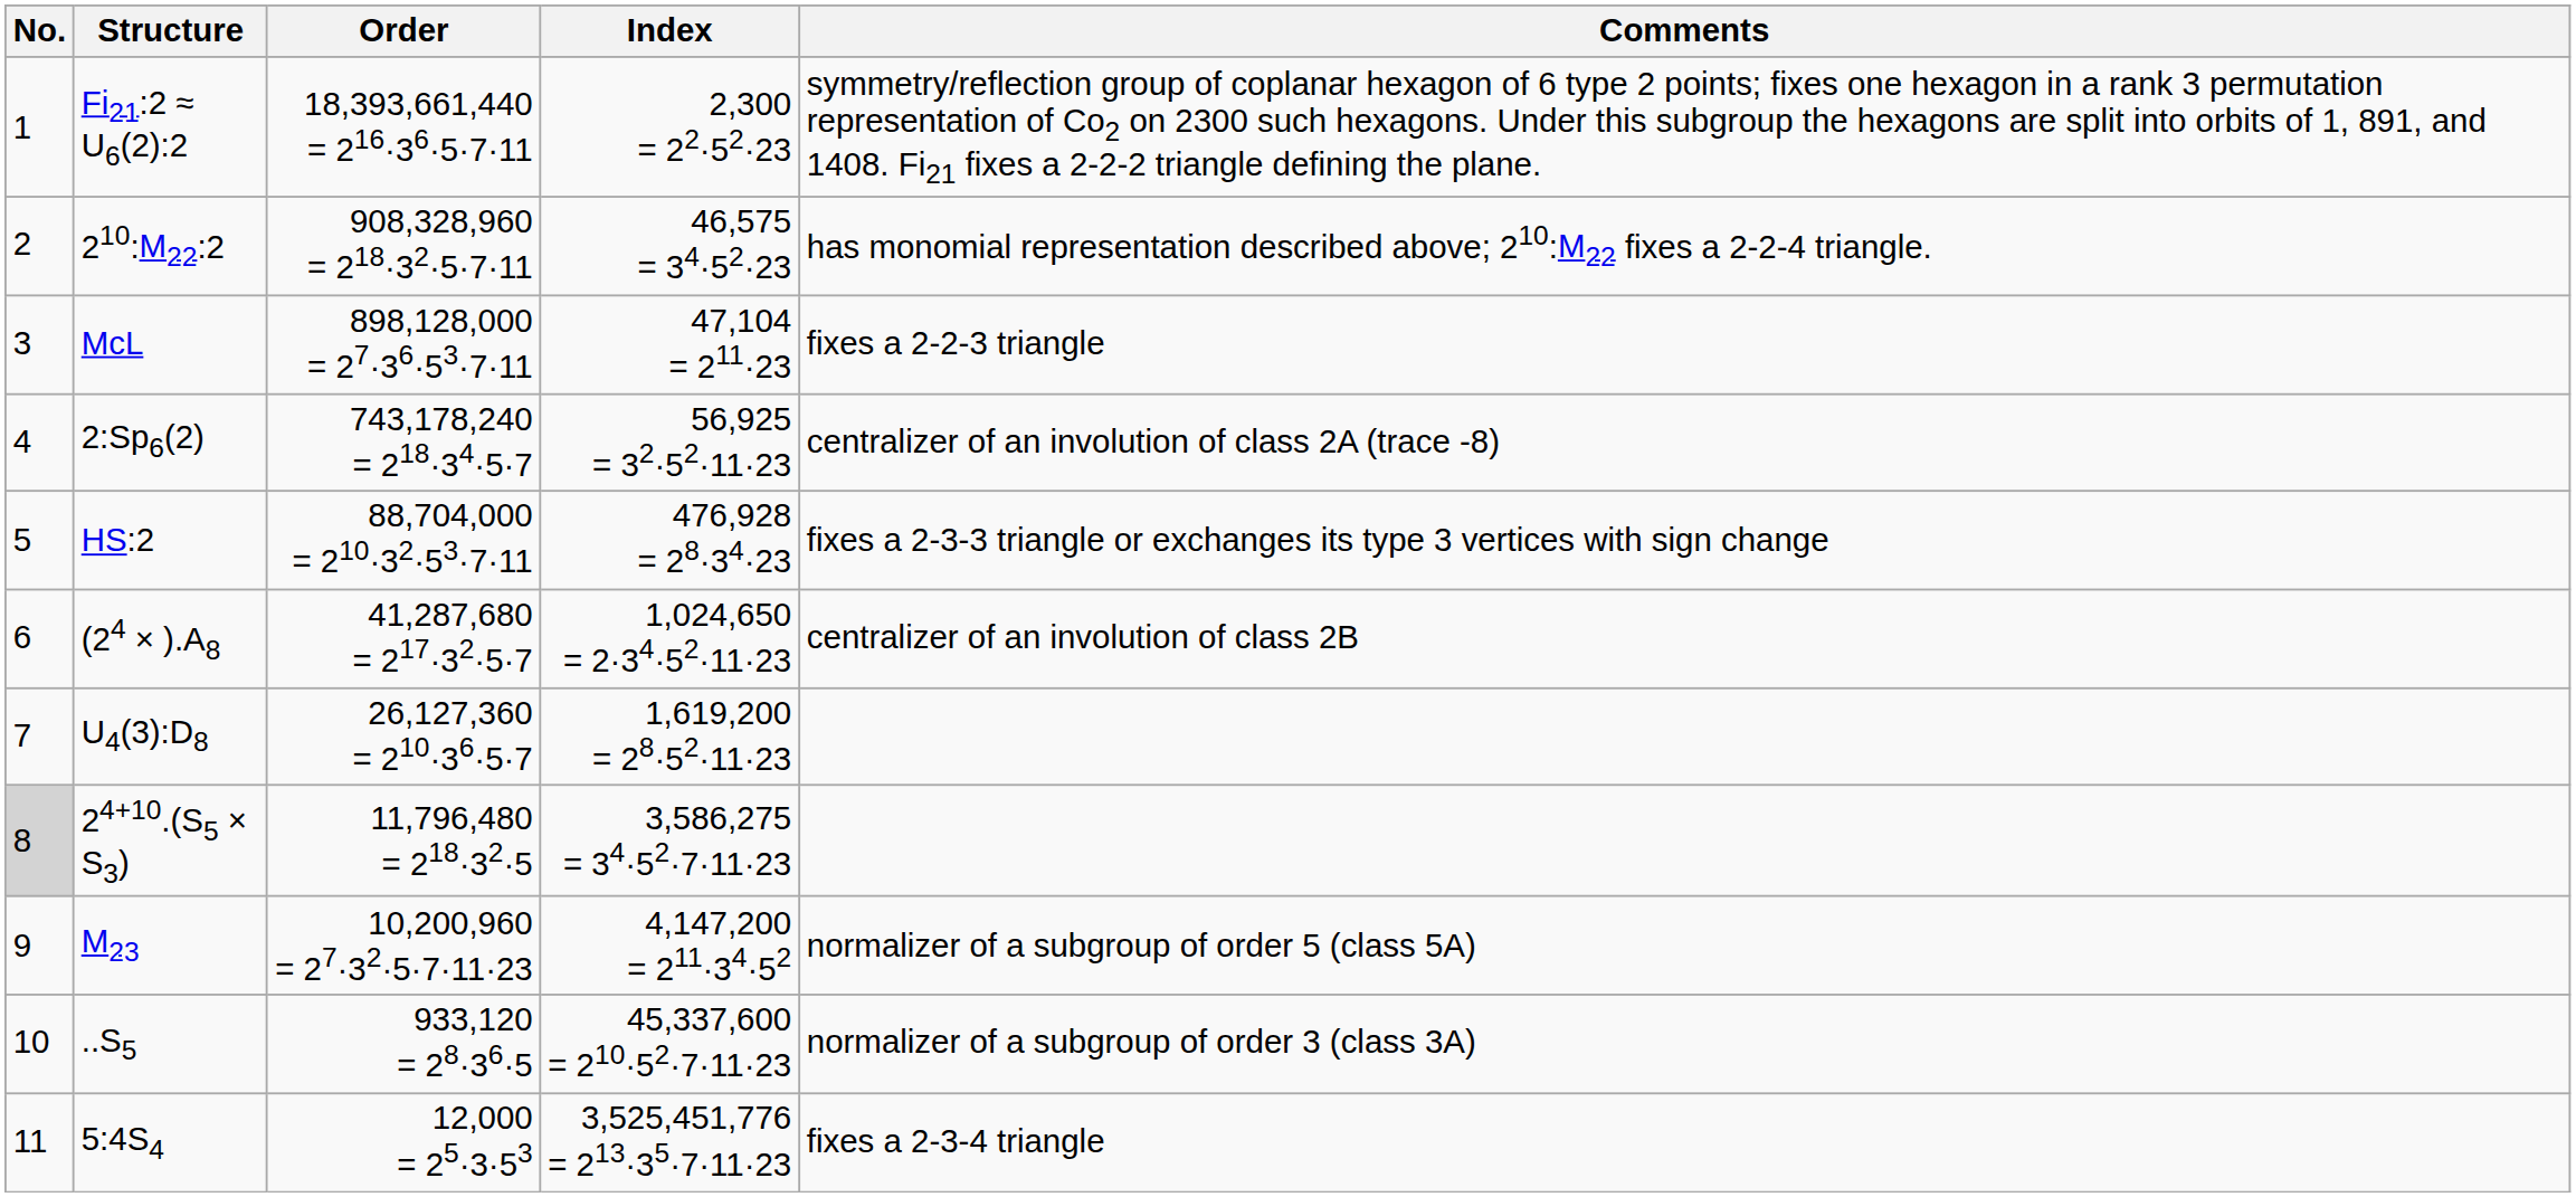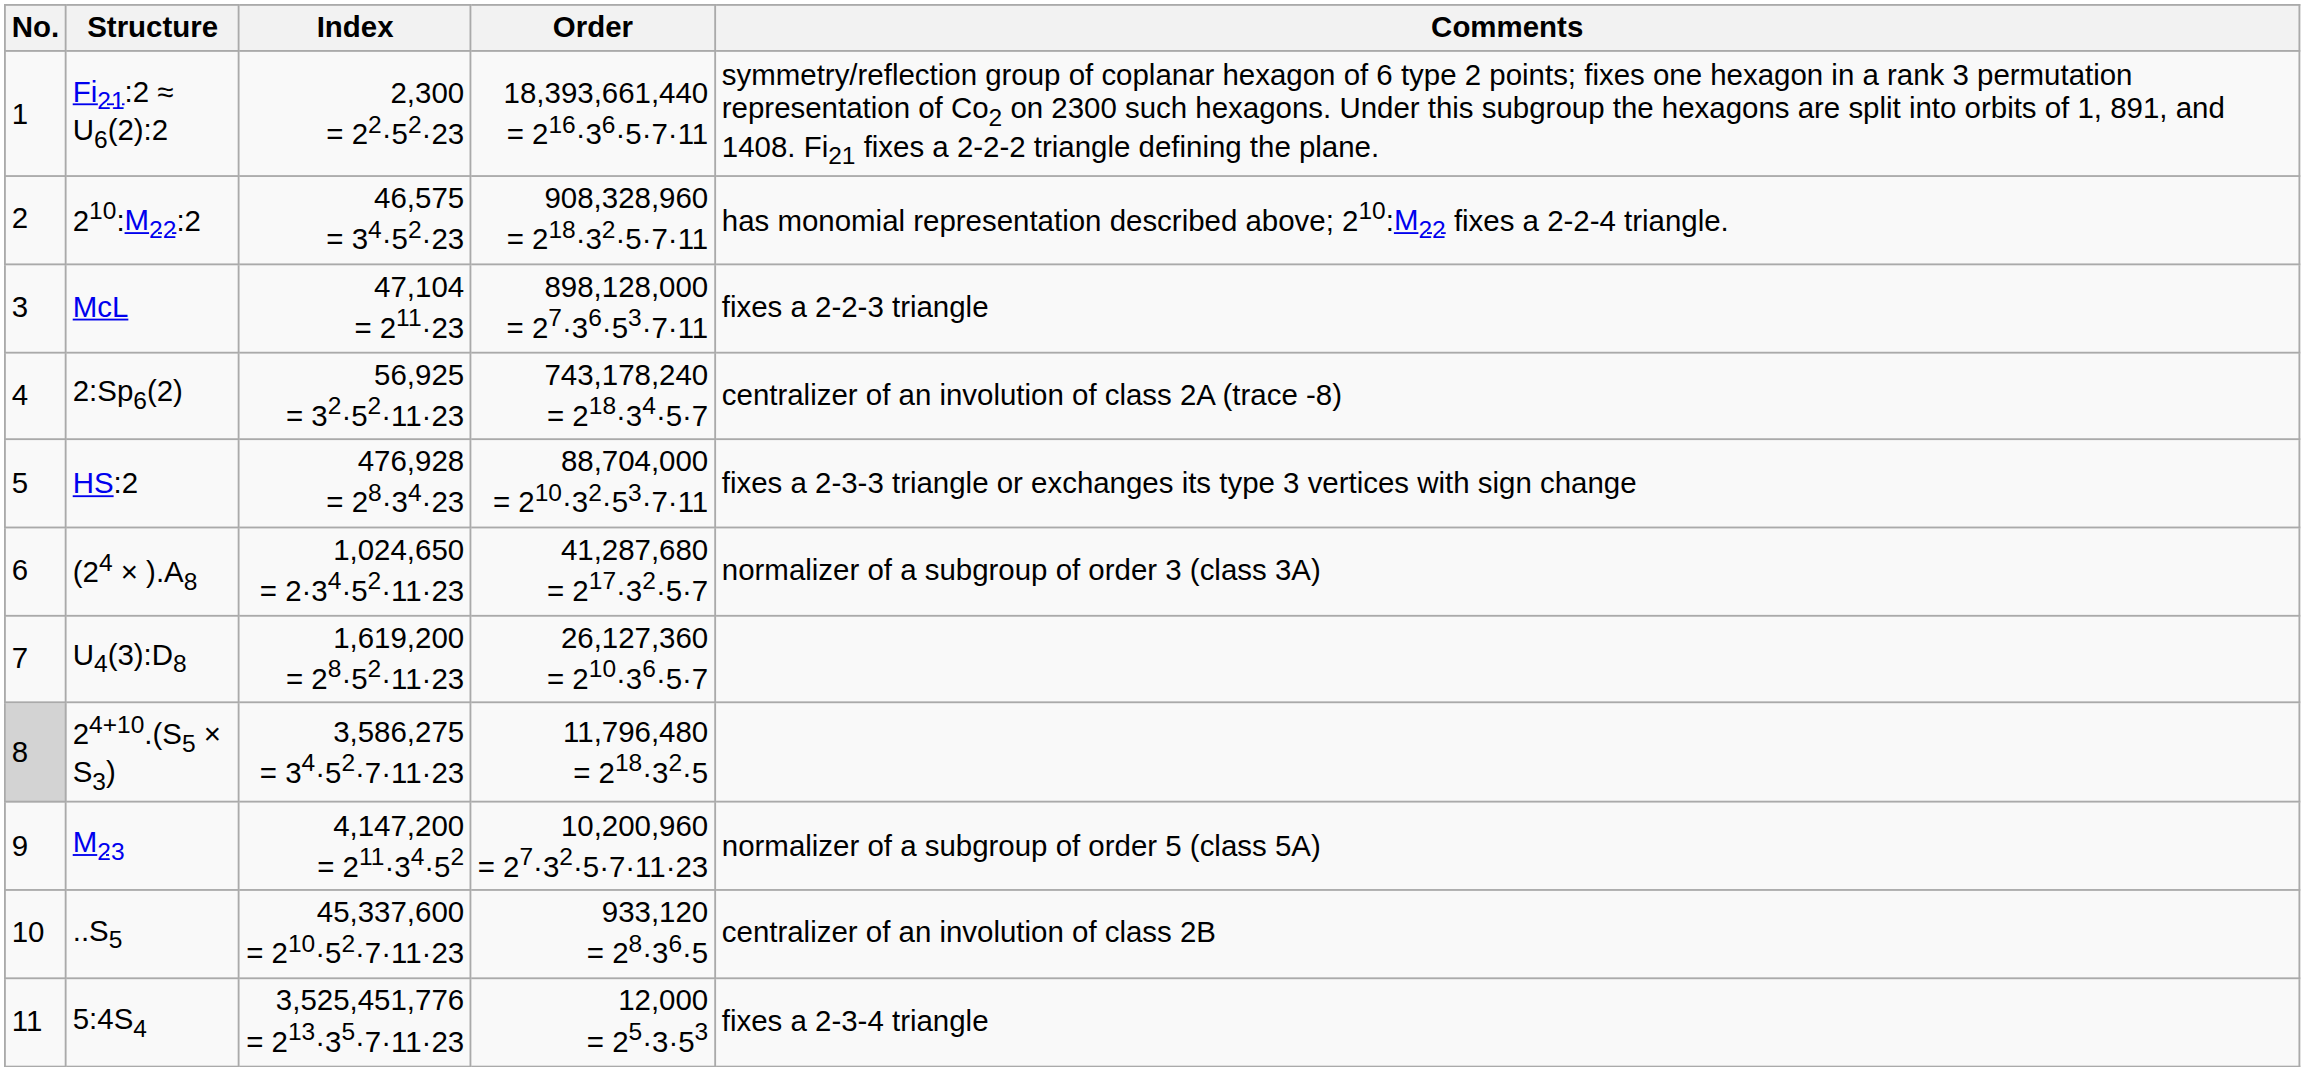 <table class="wikitable">
 <tr>
 <th>No.</th>
 <th>Structure</th>
+<th>Index</th>
 <th>Order</th>
-<th>Index</th>
 <th>Comments</th>
 </tr>
 <tr>
 <td>1</td>
 <td><a href='#'>Fi<sub>21</sub></a>:2 ≈ U<sub>6</sub>(2):2</td>
+<td align=right>2,300<br>= 2<sup>2</sup>·5<sup>2</sup>·23</td>
 <td style="text-align:right;">18,393,661,440<br>= 2<sup>16</sup>·3<sup>6</sup>·5·7·11</td>
-<td align=right>2,300<br>= 2<sup>2</sup>·5<sup>2</sup>·23</td>
 <td>symmetry/reflection group of coplanar hexagon of 6 type 2 points; fixes one hexagon in a rank 3 permutation representation of Co<sub>2</sub> on 2300 such hexagons. Under this subgroup the hexagons are split into orbits of 1, 891, and 1408. Fi<sub>21</sub> fixes a 2-2-2 triangle defining the plane.</td>
 </tr>
 <tr>
 <td>2</td>
 <td>2<sup>10</sup>:<a href='#'>M<sub>22</sub></a>:2</td>
+<td align=right>46,575<br>= 3<sup>4</sup>·5<sup>2</sup>·23</td>
 <td style="text-align:right;">908,328,960<br>= 2<sup>18</sup>·3<sup>2</sup>·5·7·11</td>
-<td align=right>46,575<br>= 3<sup>4</sup>·5<sup>2</sup>·23</td>
 <td>has monomial representation described above; 2<sup>10</sup>:<a href='#'>M<sub>22</sub></a> fixes a 2-2-4 triangle.</td>
 </tr>
 <tr>
 <td>3</td>
 <td><a href='#'>McL</a></td>
+<td align=right>47,104<br>= 2<sup>11</sup>·23</td>
 <td style="text-align:right;">898,128,000<br>= 2<sup>7</sup>·3<sup>6</sup>·5<sup>3</sup>·7·11</td>
-<td align=right>47,104<br>= 2<sup>11</sup>·23</td>
 <td>fixes a 2-2-3 triangle</td>
 </tr>
 <tr>
 <td>4</td>
 <td>2:Sp<sub>6</sub>(2)</td>
+<td align=right>56,925<br>= 3<sup>2</sup>·5<sup>2</sup>·11·23</td>
 <td style="text-align:right;">743,178,240<br>= 2<sup>18</sup>·3<sup>4</sup>·5·7</td>
-<td align=right>56,925<br>= 3<sup>2</sup>·5<sup>2</sup>·11·23</td>
 <td>centralizer of an involution of class 2A (trace -8)</td>
 </tr>
 <tr>
 <td>5</td>
 <td><a href='#'>HS</a>:2</td>
+<td align=right>476,928<br>= 2<sup>8</sup>·3<sup>4</sup>·23</td>
 <td style="text-align:right;">88,704,000<br>= 2<sup>10</sup>·3<sup>2</sup>·5<sup>3</sup>·7·11</td>
-<td align=right>476,928<br>= 2<sup>8</sup>·3<sup>4</sup>·23</td>
 <td>fixes a 2-3-3 triangle or exchanges its type 3 vertices with sign change</td>
 </tr>
 <tr>
 <td>6</td>
 <td>(2<sup>4</sup> × ).A<sub>8</sub></td>
+<td align=right>1,024,650<br>= 2·3<sup>4</sup>·5<sup>2</sup>·11·23</td>
 <td style="text-align:right;">41,287,680<br>= 2<sup>17</sup>·3<sup>2</sup>·5·7</td>
-<td align=right>1,024,650<br>= 2·3<sup>4</sup>·5<sup>2</sup>·11·23</td>
-<td>centralizer of an involution of class 2B</td>
+<td>normalizer of a subgroup of order 3 (class 3A)</td>
 </tr>
 <tr>
 <td>7</td>
 <td>U<sub>4</sub>(3):D<sub>8</sub></td>
+<td align=right>1,619,200<br>= 2<sup>8</sup>·5<sup>2</sup>·11·23</td>
 <td style="text-align:right;">26,127,360<br>= 2<sup>10</sup>·3<sup>6</sup>·5·7</td>
-<td align=right>1,619,200<br>= 2<sup>8</sup>·5<sup>2</sup>·11·23</td>
 <td></td>
 </tr>
 <tr>
 <td style="background: lightgrey;">8</td>
 <td>2<sup>4+10</sup>.(S<sub>5</sub> × S<sub>3</sub>)</td>
+<td align=right>3,586,275<br>= 3<sup>4</sup>·5<sup>2</sup>·7·11·23</td>
 <td style="text-align:right;">11,796,480<br>= 2<sup>18</sup>·3<sup>2</sup>·5</td>
-<td align=right>3,586,275<br>= 3<sup>4</sup>·5<sup>2</sup>·7·11·23</td>
 <td></td>
 </tr>
 <tr>
 <td>9</td>
 <td><a href='#'>M<sub>23</sub></a></td>
+<td align=right>4,147,200<br>= 2<sup>11</sup>·3<sup>4</sup>·5<sup>2</sup></td>
 <td style="text-align:right;">10,200,960<br>= 2<sup>7</sup>·3<sup>2</sup>·5·7·11·23</td>
-<td align=right>4,147,200<br>= 2<sup>11</sup>·3<sup>4</sup>·5<sup>2</sup></td>
 <td>normalizer of a subgroup of order 5 (class 5A)</td>
 </tr>
 <tr>
 <td>10</td>
 <td>..S<sub>5</sub></td>
+<td align=right>45,337,600<br>= 2<sup>10</sup>·5<sup>2</sup>·7·11·23</td>
 <td style="text-align:right;">933,120<br>= 2<sup>8</sup>·3<sup>6</sup>·5</td>
-<td align=right>45,337,600<br>= 2<sup>10</sup>·5<sup>2</sup>·7·11·23</td>
-<td>normalizer of a subgroup of order 3 (class 3A)</td>
+<td>centralizer of an involution of class 2B</td>
 </tr>
 <tr>
 <td>11</td>
 <td>5:4S<sub>4</sub></td>
+<td align=right>3,525,451,776<br>= 2<sup>13</sup>·3<sup>5</sup>·7·11·23</td>
 <td style="text-align:right;">12,000<br>= 2<sup>5</sup>·3·5<sup>3</sup></td>
-<td align=right>3,525,451,776<br>= 2<sup>13</sup>·3<sup>5</sup>·7·11·23</td>
 <td>fixes a 2-3-4 triangle</td>
 </tr>
 </table>
